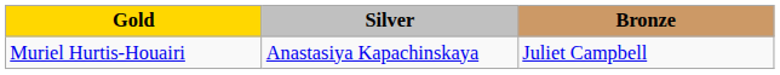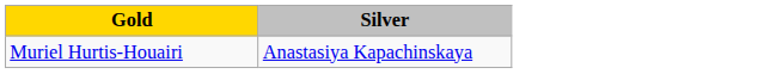 <table class="wikitable" style="text-align:left">
 <tr align="center">
 <td width=200 bgcolor=gold><strong>Gold</strong></td>
 <td width=200 bgcolor=silver><strong>Silver</strong></td>
-<td width=200 bgcolor=CC9966><strong>Bronze</strong></td>
 </tr>
 <tr>
 <td><a href='#'>Muriel Hurtis-Houairi</a><br><em></em></td>
 <td><a href='#'>Anastasiya Kapachinskaya</a><br><em></em></td>
-<td><a href='#'>Juliet Campbell</a><br><em></em></td>
 </tr>
 </table>
